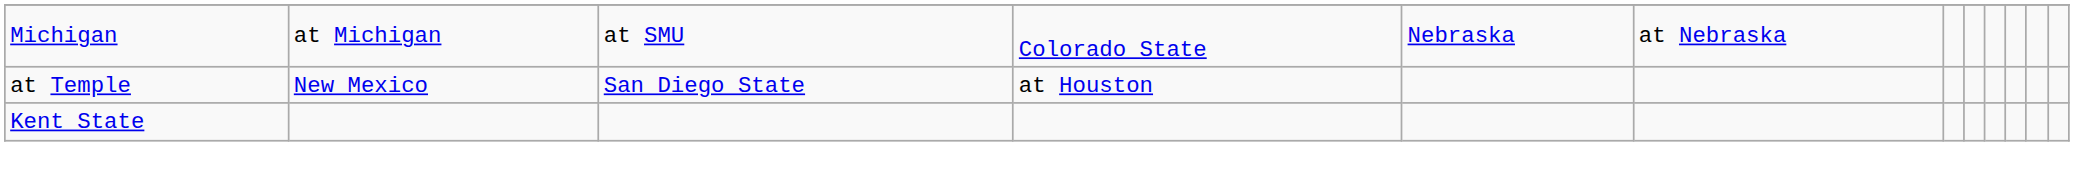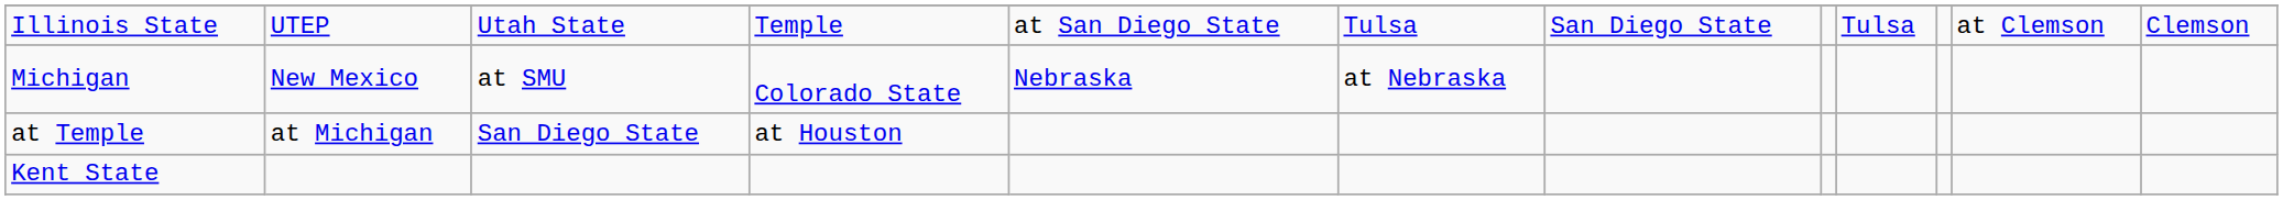 <table class="wikitable" style="width:95%;">
 <tr style= "text-align: center;">
 </tr>
 <tr>
+<td><a href='#'>Illinois State</a></td>
+<td><a href='#'>UTEP</a></td>
+<td><a href='#'>Utah State</a></td>
+<td><a href='#'>Temple</a></td>
+<td>at <a href='#'>San Diego State</a></td>
+<td><a href='#'>Tulsa</a></td>
+<td><a href='#'>San Diego State</a></td>
+<td></td>
+<td><a href='#'>Tulsa</a></td>
+<td></td>
+<td>at <a href='#'>Clemson</a></td>
+<td><a href='#'>Clemson</a></td>
+</tr>
+<tr>
 <td><a href='#'>Michigan</a></td>
-<td>at <a href='#'>Michigan</a></td>
+<td><a href='#'>New Mexico</a></td>
 <td>at <a href='#'>SMU</a></td>
 <td><br><a href='#'>Colorado State</a></td>
 <td><a href='#'>Nebraska</a></td>
 <td>at <a href='#'>Nebraska</a></td>
 <td></td>
 <td></td>
 <td></td>
 <td></td>
 <td></td>
 <td></td>
 </tr>
 <tr>
 <td>at <a href='#'>Temple</a></td>
-<td><a href='#'>New Mexico</a></td>
+<td>at <a href='#'>Michigan</a></td>
 <td><a href='#'>San Diego State</a></td>
 <td>at <a href='#'>Houston</a></td>
 <td></td>
 <td></td>
 <td></td>
 <td></td>
 <td></td>
 <td></td>
 <td></td>
 <td></td>
 </tr>
 <tr>
 <td><a href='#'>Kent State</a></td>
 <td></td>
 <td></td>
 <td></td>
 <td></td>
 <td></td>
 <td></td>
 <td></td>
 <td></td>
 <td></td>
 <td></td>
 <td></td>
 </tr>
 </table>
